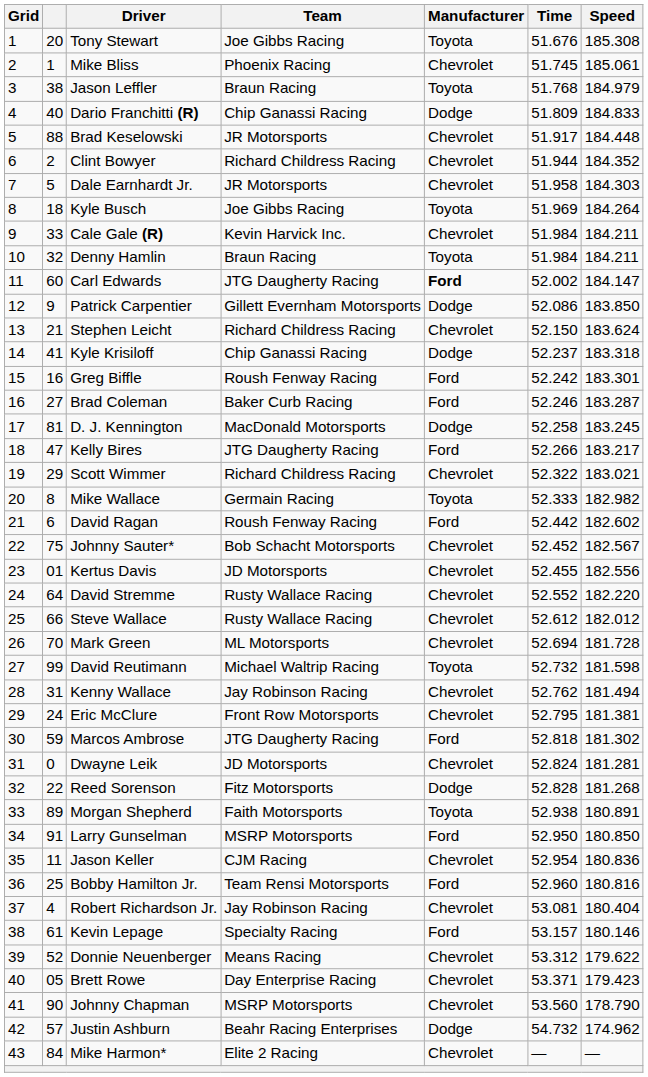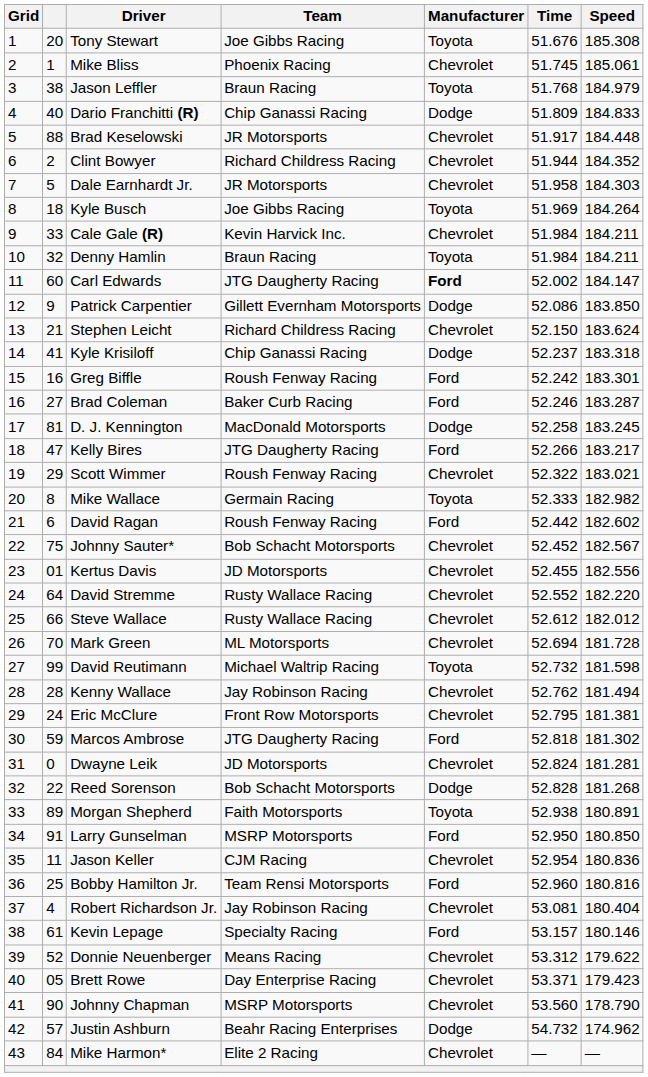 <table class="wikitable">
 <tr>
 <th>Grid</th>
 <th></th>
 <th>Driver</th>
 <th>Team</th>
 <th>Manufacturer</th>
 <th>Time</th>
 <th>Speed</th>
 </tr>
 <tr>
 <td>1</td>
 <td>20</td>
 <td>Tony Stewart</td>
 <td>Joe Gibbs Racing</td>
 <td>Toyota</td>
 <td>51.676</td>
 <td>185.308</td>
 </tr>
 <tr>
 <td>2</td>
 <td>1</td>
 <td>Mike Bliss</td>
 <td>Phoenix Racing</td>
 <td>Chevrolet</td>
 <td>51.745</td>
 <td>185.061</td>
 </tr>
 <tr>
 <td>3</td>
 <td>38</td>
 <td>Jason Leffler</td>
 <td>Braun Racing</td>
 <td>Toyota</td>
 <td>51.768</td>
 <td>184.979</td>
 </tr>
 <tr>
 <td>4</td>
 <td>40</td>
 <td>Dario Franchitti <strong>(R)</strong></td>
 <td>Chip Ganassi Racing</td>
 <td>Dodge</td>
 <td>51.809</td>
 <td>184.833</td>
 </tr>
 <tr>
 <td>5</td>
 <td>88</td>
 <td>Brad Keselowski</td>
 <td>JR Motorsports</td>
 <td>Chevrolet</td>
 <td>51.917</td>
 <td>184.448</td>
 </tr>
 <tr>
 <td>6</td>
 <td>2</td>
 <td>Clint Bowyer</td>
 <td>Richard Childress Racing</td>
 <td>Chevrolet</td>
 <td>51.944</td>
 <td>184.352</td>
 </tr>
 <tr>
 <td>7</td>
 <td>5</td>
 <td>Dale Earnhardt Jr.</td>
 <td>JR Motorsports</td>
 <td>Chevrolet</td>
 <td>51.958</td>
 <td>184.303</td>
 </tr>
 <tr>
 <td>8</td>
 <td>18</td>
 <td>Kyle Busch</td>
 <td>Joe Gibbs Racing</td>
 <td>Toyota</td>
 <td>51.969</td>
 <td>184.264</td>
 </tr>
 <tr>
 <td>9</td>
 <td>33</td>
 <td>Cale Gale <strong>(R)</strong></td>
 <td>Kevin Harvick Inc.</td>
 <td>Chevrolet</td>
 <td>51.984</td>
 <td>184.211</td>
 </tr>
 <tr>
 <td>10</td>
 <td>32</td>
 <td>Denny Hamlin</td>
 <td>Braun Racing</td>
 <td>Toyota</td>
 <td>51.984</td>
 <td>184.211</td>
 </tr>
 <tr>
 <td>11</td>
 <td>60</td>
 <td>Carl Edwards</td>
 <td>JTG Daugherty Racing</td>
 <td><strong>Ford</strong></td>
 <td>52.002</td>
 <td>184.147</td>
 </tr>
 <tr>
 <td>12</td>
 <td>9</td>
 <td>Patrick Carpentier</td>
 <td>Gillett Evernham Motorsports</td>
 <td>Dodge</td>
 <td>52.086</td>
 <td>183.850</td>
 </tr>
 <tr>
 <td>13</td>
 <td>21</td>
 <td>Stephen Leicht</td>
 <td>Richard Childress Racing</td>
 <td>Chevrolet</td>
 <td>52.150</td>
 <td>183.624</td>
 </tr>
 <tr>
 <td>14</td>
 <td>41</td>
 <td>Kyle Krisiloff</td>
 <td>Chip Ganassi Racing</td>
 <td>Dodge</td>
 <td>52.237</td>
 <td>183.318</td>
 </tr>
 <tr>
 <td>15</td>
 <td>16</td>
 <td>Greg Biffle</td>
 <td>Roush Fenway Racing</td>
 <td>Ford</td>
 <td>52.242</td>
 <td>183.301</td>
 </tr>
 <tr>
 <td>16</td>
 <td>27</td>
 <td>Brad Coleman</td>
 <td>Baker Curb Racing</td>
 <td>Ford</td>
 <td>52.246</td>
 <td>183.287</td>
 </tr>
 <tr>
 <td>17</td>
 <td>81</td>
 <td>D. J. Kennington</td>
 <td>MacDonald Motorsports</td>
 <td>Dodge</td>
 <td>52.258</td>
 <td>183.245</td>
 </tr>
 <tr>
 <td>18</td>
 <td>47</td>
 <td>Kelly Bires</td>
 <td>JTG Daugherty Racing</td>
 <td>Ford</td>
 <td>52.266</td>
 <td>183.217</td>
 </tr>
 <tr>
 <td>19</td>
 <td>29</td>
 <td>Scott Wimmer</td>
-<td>Richard Childress Racing</td>
+<td>Roush Fenway Racing</td>
 <td>Chevrolet</td>
 <td>52.322</td>
 <td>183.021</td>
 </tr>
 <tr>
 <td>20</td>
 <td>8</td>
 <td>Mike Wallace</td>
 <td>Germain Racing</td>
 <td>Toyota</td>
 <td>52.333</td>
 <td>182.982</td>
 </tr>
 <tr>
 <td>21</td>
 <td>6</td>
 <td>David Ragan</td>
 <td>Roush Fenway Racing</td>
 <td>Ford</td>
 <td>52.442</td>
 <td>182.602</td>
 </tr>
 <tr>
 <td>22</td>
 <td>75</td>
 <td>Johnny Sauter*</td>
 <td>Bob Schacht Motorsports</td>
 <td>Chevrolet</td>
 <td>52.452</td>
 <td>182.567</td>
 </tr>
 <tr>
 <td>23</td>
 <td>01</td>
 <td>Kertus Davis</td>
 <td>JD Motorsports</td>
 <td>Chevrolet</td>
 <td>52.455</td>
 <td>182.556</td>
 </tr>
 <tr>
 <td>24</td>
 <td>64</td>
 <td>David Stremme</td>
 <td>Rusty Wallace Racing</td>
 <td>Chevrolet</td>
 <td>52.552</td>
 <td>182.220</td>
 </tr>
 <tr>
 <td>25</td>
 <td>66</td>
 <td>Steve Wallace</td>
 <td>Rusty Wallace Racing</td>
 <td>Chevrolet</td>
 <td>52.612</td>
 <td>182.012</td>
 </tr>
 <tr>
 <td>26</td>
 <td>70</td>
 <td>Mark Green</td>
 <td>ML Motorsports</td>
 <td>Chevrolet</td>
 <td>52.694</td>
 <td>181.728</td>
 </tr>
 <tr>
 <td>27</td>
 <td>99</td>
 <td>David Reutimann</td>
 <td>Michael Waltrip Racing</td>
 <td>Toyota</td>
 <td>52.732</td>
 <td>181.598</td>
 </tr>
 <tr>
 <td>28</td>
-<td>31</td>
+<td>28</td>
 <td>Kenny Wallace</td>
 <td>Jay Robinson Racing</td>
 <td>Chevrolet</td>
 <td>52.762</td>
 <td>181.494</td>
 </tr>
 <tr>
 <td>29</td>
 <td>24</td>
 <td>Eric McClure</td>
 <td>Front Row Motorsports</td>
 <td>Chevrolet</td>
 <td>52.795</td>
 <td>181.381</td>
 </tr>
 <tr>
 <td>30</td>
 <td>59</td>
 <td>Marcos Ambrose</td>
 <td>JTG Daugherty Racing</td>
 <td>Ford</td>
 <td>52.818</td>
 <td>181.302</td>
 </tr>
 <tr>
 <td>31</td>
 <td>0</td>
 <td>Dwayne Leik</td>
 <td>JD Motorsports</td>
 <td>Chevrolet</td>
 <td>52.824</td>
 <td>181.281</td>
 </tr>
 <tr>
 <td>32</td>
 <td>22</td>
 <td>Reed Sorenson</td>
-<td>Fitz Motorsports</td>
+<td>Bob Schacht Motorsports</td>
 <td>Dodge</td>
 <td>52.828</td>
 <td>181.268</td>
 </tr>
 <tr>
 <td>33</td>
 <td>89</td>
 <td>Morgan Shepherd</td>
 <td>Faith Motorsports</td>
 <td>Toyota</td>
 <td>52.938</td>
 <td>180.891</td>
 </tr>
 <tr>
 <td>34</td>
 <td>91</td>
 <td>Larry Gunselman</td>
 <td>MSRP Motorsports</td>
 <td>Ford</td>
 <td>52.950</td>
 <td>180.850</td>
 </tr>
 <tr>
 <td>35</td>
 <td>11</td>
 <td>Jason Keller</td>
 <td>CJM Racing</td>
 <td>Chevrolet</td>
 <td>52.954</td>
 <td>180.836</td>
 </tr>
 <tr>
 <td>36</td>
 <td>25</td>
 <td>Bobby Hamilton Jr.</td>
 <td>Team Rensi Motorsports</td>
 <td>Ford</td>
 <td>52.960</td>
 <td>180.816</td>
 </tr>
 <tr>
 <td>37</td>
 <td>4</td>
 <td>Robert Richardson Jr.</td>
 <td>Jay Robinson Racing</td>
 <td>Chevrolet</td>
 <td>53.081</td>
 <td>180.404</td>
 </tr>
 <tr>
 <td>38</td>
 <td>61</td>
 <td>Kevin Lepage</td>
 <td>Specialty Racing</td>
 <td>Ford</td>
 <td>53.157</td>
 <td>180.146</td>
 </tr>
 <tr>
 <td>39</td>
 <td>52</td>
 <td>Donnie Neuenberger</td>
 <td>Means Racing</td>
 <td>Chevrolet</td>
 <td>53.312</td>
 <td>179.622</td>
 </tr>
 <tr>
 <td>40</td>
 <td>05</td>
 <td>Brett Rowe</td>
 <td>Day Enterprise Racing</td>
 <td>Chevrolet</td>
 <td>53.371</td>
 <td>179.423</td>
 </tr>
 <tr>
 <td>41</td>
 <td>90</td>
 <td>Johnny Chapman</td>
 <td>MSRP Motorsports</td>
 <td>Chevrolet</td>
 <td>53.560</td>
 <td>178.790</td>
 </tr>
 <tr>
 <td>42</td>
 <td>57</td>
 <td>Justin Ashburn</td>
 <td>Beahr Racing Enterprises</td>
 <td>Dodge</td>
 <td>54.732</td>
 <td>174.962</td>
 </tr>
 <tr>
 <td>43</td>
 <td>84</td>
 <td>Mike Harmon*</td>
 <td>Elite 2 Racing</td>
 <td>Chevrolet</td>
 <td>—</td>
 <td>—</td>
 </tr>
 <tr>
 <th colspan="7"></th>
 </tr>
 </table>
